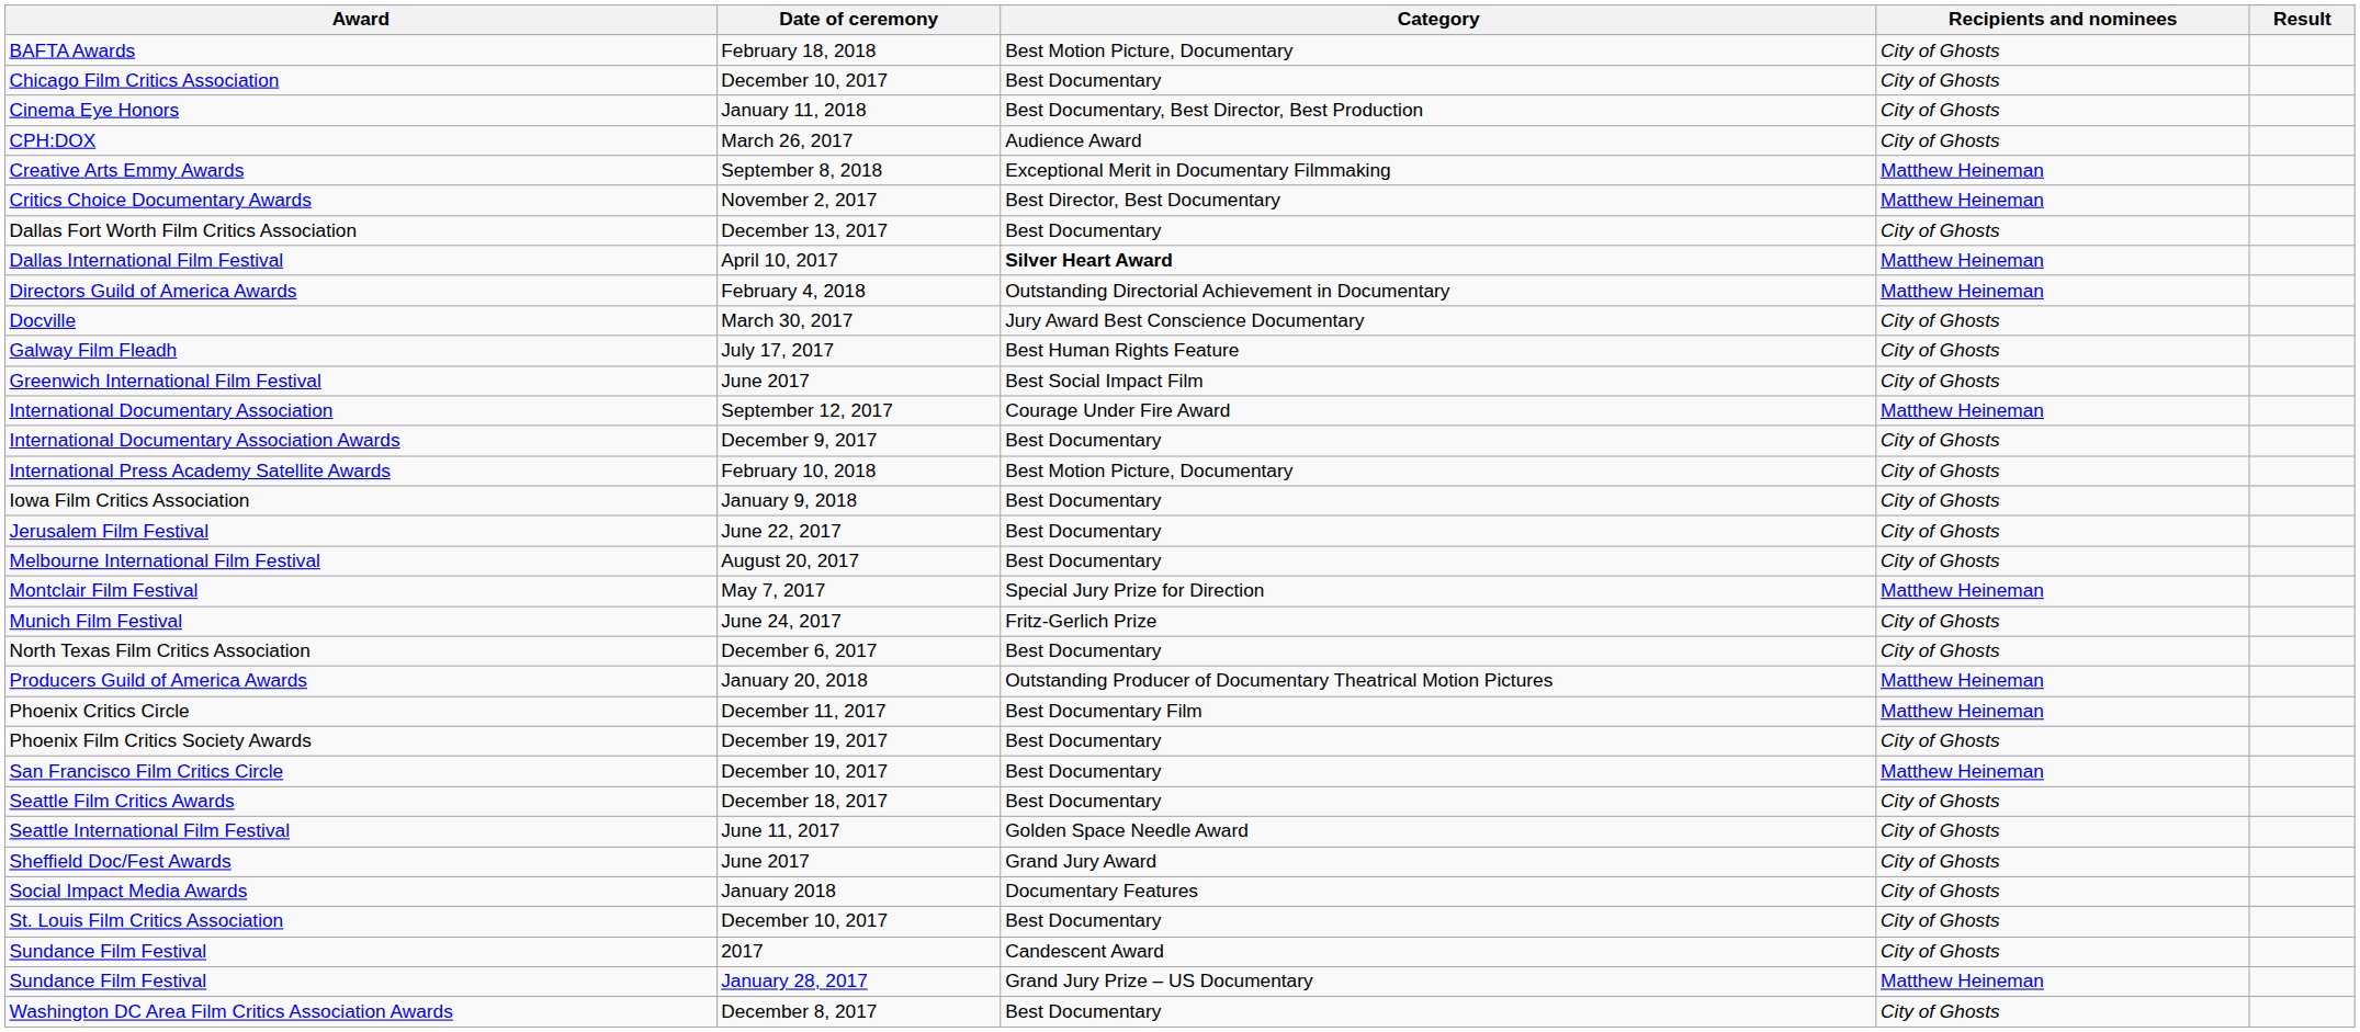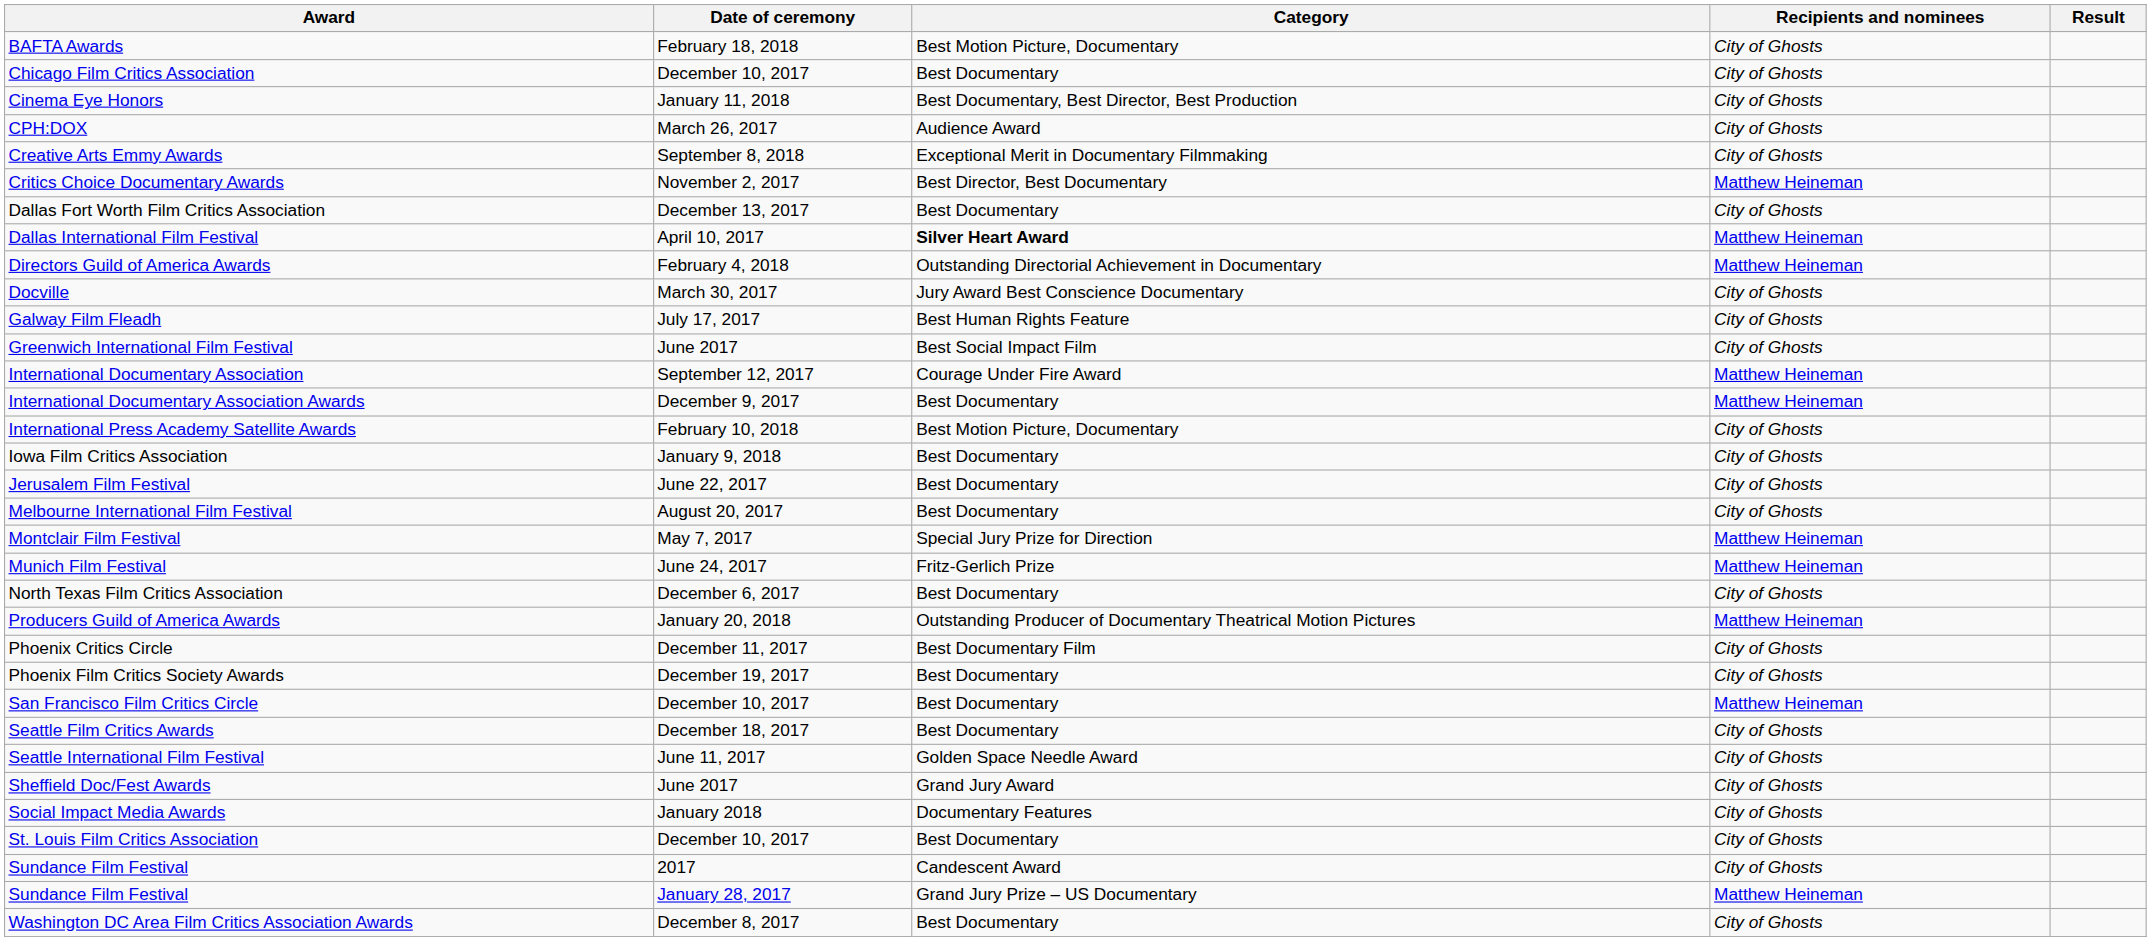 <table class="wikitable sortable" style="width:100%;">
 <tr>
 <th>Award</th>
 <th>Date of ceremony</th>
 <th>Category</th>
 <th>Recipients and nominees</th>
 <th>Result</th>
 </tr>
 <tr>
 <td><a href='#'>BAFTA Awards</a></td>
 <td>February 18, 2018</td>
 <td>Best Motion Picture, Documentary</td>
 <td><em>City of Ghosts</em></td>
 <td></td>
 </tr>
 <tr>
 <td><a href='#'>Chicago Film Critics Association</a></td>
 <td>December 10, 2017</td>
 <td>Best Documentary</td>
 <td><em>City of Ghosts</em></td>
 <td></td>
 </tr>
 <tr>
 <td><a href='#'>Cinema Eye Honors</a></td>
 <td>January 11, 2018</td>
 <td>Best Documentary, Best Director, Best Production</td>
 <td><em>City of Ghosts</em></td>
 <td></td>
 </tr>
 <tr>
 <td><a href='#'>CPH:DOX</a></td>
 <td>March 26, 2017</td>
 <td>Audience Award</td>
 <td><em>City of Ghosts</em></td>
 <td></td>
 </tr>
 <tr>
 <td><a href='#'>Creative Arts Emmy Awards</a></td>
 <td>September 8, 2018</td>
 <td>Exceptional Merit in Documentary Filmmaking</td>
-<td><a href='#'>Matthew Heineman</a></td>
+<td><em>City of Ghosts</em></td>
 <td></td>
 </tr>
 <tr>
 <td><a href='#'>Critics Choice Documentary Awards</a></td>
 <td>November 2, 2017</td>
 <td>Best Director, Best Documentary</td>
 <td><a href='#'>Matthew Heineman</a></td>
 <td></td>
 </tr>
 <tr>
 <td>Dallas Fort Worth Film Critics Association</td>
 <td>December 13, 2017</td>
 <td>Best Documentary</td>
 <td><em>City of Ghosts</em></td>
 <td></td>
 </tr>
 <tr>
 <td><a href='#'>Dallas International Film Festival</a></td>
 <td>April 10, 2017</td>
 <td><strong>Silver Heart Award</strong></td>
 <td><a href='#'>Matthew Heineman</a></td>
 <td></td>
 </tr>
 <tr>
 <td><a href='#'>Directors Guild of America Awards</a></td>
 <td>February 4, 2018</td>
 <td>Outstanding Directorial Achievement in Documentary</td>
 <td><a href='#'>Matthew Heineman</a></td>
 <td></td>
 </tr>
 <tr>
 <td><a href='#'>Docville</a></td>
 <td>March 30, 2017</td>
 <td>Jury Award Best Conscience Documentary</td>
 <td><em> City of Ghosts</em></td>
 <td></td>
 </tr>
 <tr>
 <td><a href='#'>Galway Film Fleadh</a></td>
 <td>July 17, 2017</td>
 <td>Best Human Rights Feature</td>
 <td><em>City of Ghosts</em></td>
 <td></td>
 </tr>
 <tr>
 <td><a href='#'>Greenwich International Film Festival</a></td>
 <td>June 2017</td>
 <td>Best Social Impact Film</td>
 <td><em>City of Ghosts</em></td>
 <td></td>
 </tr>
 <tr>
 <td><a href='#'>International Documentary Association</a></td>
 <td>September 12, 2017</td>
 <td>Courage Under Fire Award</td>
 <td><a href='#'>Matthew Heineman</a></td>
 <td></td>
 </tr>
 <tr>
 <td><a href='#'>International Documentary Association Awards</a></td>
 <td>December 9, 2017</td>
 <td>Best Documentary</td>
-<td City of Ghosts><em>City of Ghosts</em></td>
+<td><a href='#'>Matthew Heineman</a></td>
 <td></td>
 </tr>
 <tr>
 <td><a href='#'>International Press Academy Satellite Awards</a></td>
 <td>February 10, 2018</td>
 <td>Best Motion Picture, Documentary</td>
 <td><em>City of Ghosts</em></td>
 <td></td>
 </tr>
 <tr>
 <td>Iowa Film Critics Association</td>
 <td>January 9, 2018</td>
 <td>Best Documentary</td>
 <td><em>City of Ghosts</em></td>
 <td></td>
 </tr>
 <tr>
 <td><a href='#'>Jerusalem Film Festival</a></td>
 <td>June 22, 2017</td>
 <td>Best Documentary</td>
 <td City of Ghosts><em>City of Ghosts</em></td>
 <td></td>
 </tr>
 <tr>
 <td><a href='#'>Melbourne International Film Festival</a></td>
 <td>August 20, 2017</td>
 <td>Best Documentary</td>
 <td><em>City of Ghosts</em></td>
 <td></td>
 </tr>
 <tr>
 <td><a href='#'>Montclair Film Festival</a></td>
 <td>May 7, 2017</td>
 <td>Special Jury Prize for Direction</td>
 <td><a href='#'>Matthew Heineman</a></td>
 <td></td>
 </tr>
 <tr>
 <td><a href='#'>Munich Film Festival</a></td>
 <td>June 24, 2017</td>
 <td>Fritz-Gerlich Prize</td>
-<td><em>City of Ghosts</em></td>
+<td><a href='#'>Matthew Heineman</a></td>
 <td></td>
 </tr>
 <tr>
 <td>North Texas Film Critics Association</td>
 <td>December 6, 2017</td>
 <td>Best Documentary</td>
 <td><em>City of Ghosts</em></td>
 <td></td>
 </tr>
 <tr>
 <td><a href='#'>Producers Guild of America Awards</a></td>
 <td>January 20, 2018</td>
 <td>Outstanding Producer of Documentary Theatrical Motion Pictures</td>
 <td><a href='#'>Matthew Heineman</a></td>
 <td></td>
 </tr>
 <tr>
 <td>Phoenix Critics Circle</td>
 <td>December 11, 2017</td>
 <td>Best Documentary Film</td>
-<td><a href='#'>Matthew Heineman</a></td>
+<td><em>City of Ghosts</em></td>
 <td></td>
 </tr>
 <tr>
 <td>Phoenix Film Critics Society Awards</td>
 <td>December 19, 2017</td>
 <td>Best Documentary</td>
 <td><em>City of Ghosts</em></td>
 <td></td>
 </tr>
 <tr>
 <td><a href='#'>San Francisco Film Critics Circle</a></td>
 <td>December 10, 2017</td>
 <td>Best Documentary</td>
 <td><a href='#'>Matthew Heineman</a></td>
 <td></td>
 </tr>
 <tr>
 <td><a href='#'>Seattle Film Critics Awards</a></td>
 <td>December 18, 2017</td>
 <td>Best Documentary</td>
 <td><em>City of Ghosts</em></td>
 <td></td>
 </tr>
 <tr>
 <td><a href='#'>Seattle International Film Festival</a></td>
 <td>June 11, 2017</td>
 <td>Golden Space Needle Award</td>
 <td><em>City of Ghosts</em></td>
 <td></td>
 </tr>
 <tr>
 <td><a href='#'>Sheffield Doc/Fest Awards</a></td>
 <td>June 2017</td>
 <td>Grand Jury Award</td>
 <td><em>City of Ghosts</em></td>
 <td></td>
 </tr>
 <tr>
 <td><a href='#'>Social Impact Media Awards</a></td>
 <td>January 2018</td>
 <td>Documentary Features</td>
 <td><em>City of Ghosts</em></td>
 <td></td>
 </tr>
 <tr>
 <td><a href='#'>St. Louis Film Critics Association</a></td>
 <td>December 10, 2017</td>
 <td>Best Documentary</td>
 <td><em>City of Ghosts</em></td>
 <td></td>
 </tr>
 <tr>
 <td><a href='#'>Sundance Film Festival</a></td>
 <td>2017</td>
 <td>Candescent Award</td>
 <td><em>City of Ghosts</em></td>
 <td></td>
 </tr>
 <tr>
 <td><a href='#'>Sundance Film Festival</a></td>
 <td><a href='#'>January 28, 2017</a></td>
 <td>Grand Jury Prize – US Documentary</td>
 <td><a href='#'>Matthew Heineman</a></td>
 <td></td>
 </tr>
 <tr>
 <td><a href='#'>Washington DC Area Film Critics Association Awards</a></td>
 <td>December 8, 2017</td>
 <td>Best Documentary</td>
 <td><em>City of Ghosts</em></td>
 <td></td>
 </tr>
 </table>
